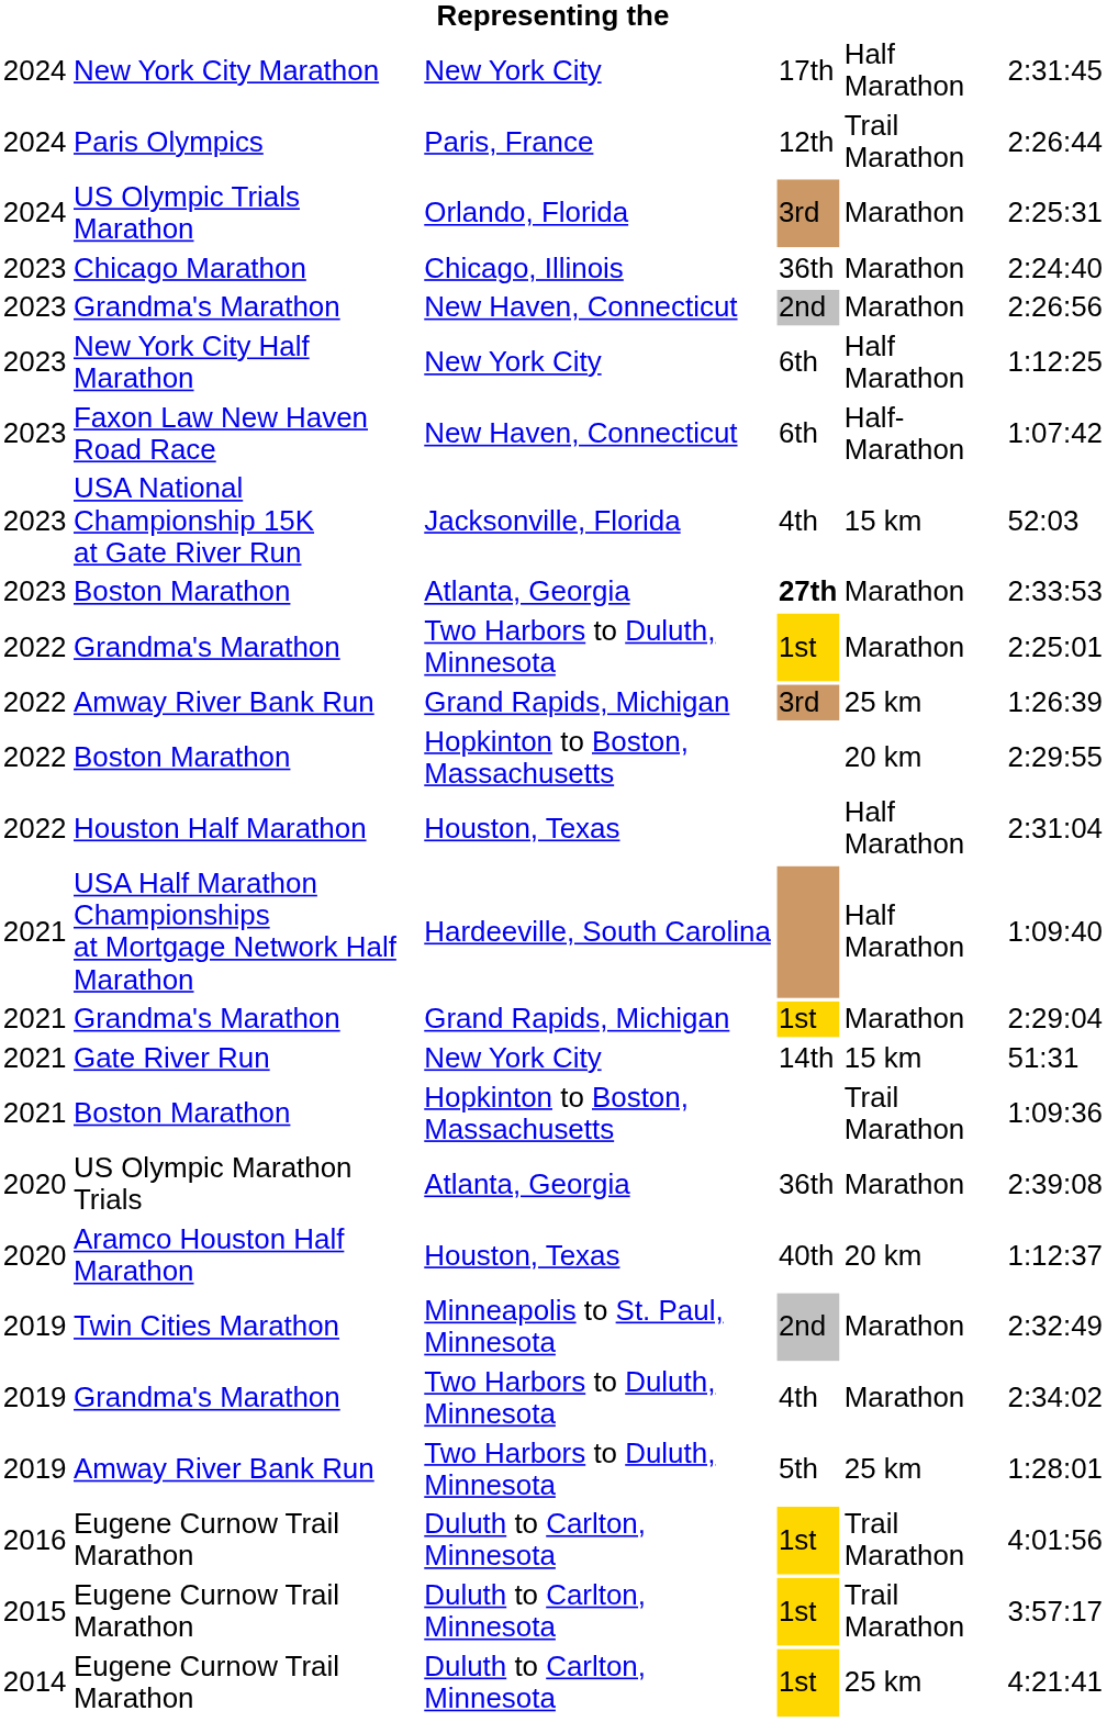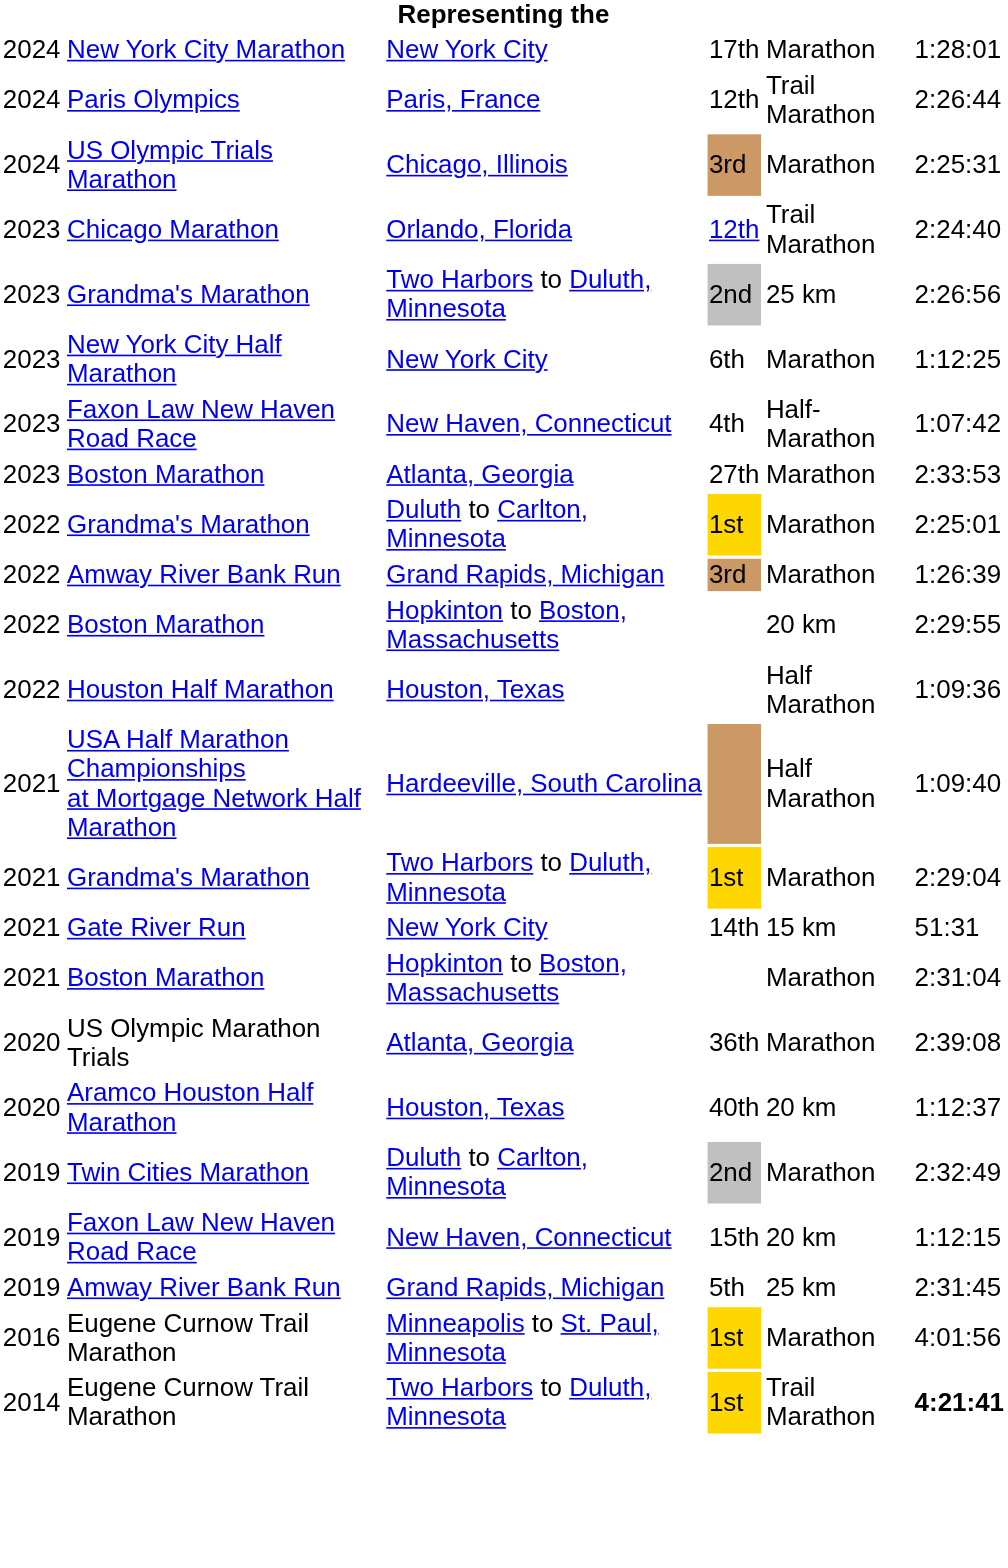 <table>
 <tr>
 <th colspan="6">Representing the </th>
 </tr>
 <tr>
 <td>2024</td>
 <td><a href='#'>New York City Marathon</a></td>
 <td><a href='#'>New York City</a></td>
 <td>17th</td>
-<td>Half Marathon</td>
-<td>2:31:45</td>
+<td>Marathon</td>
+<td>1:28:01</td>
 </tr>
 <tr>
 <td>2024</td>
 <td><a href='#'>Paris Olympics</a></td>
 <td><a href='#'>Paris, France</a></td>
 <td>12th</td>
 <td>Trail Marathon</td>
 <td>2:26:44</td>
 </tr>
 <tr>
 <td>2024</td>
 <td><a href='#'>US Olympic Trials Marathon</a></td>
-<td><a href='#'>Orlando, Florida</a></td>
+<td><a href='#'>Chicago, Illinois</a></td>
 <td bgcolor="cc9966">3rd</td>
 <td>Marathon</td>
 <td>2:25:31</td>
 </tr>
 <tr>
 <td>2023</td>
 <td><a href='#'>Chicago Marathon</a></td>
-<td><a href='#'>Chicago, Illinois</a></td>
-<td>36th</td>
-<td>Marathon</td>
+<td><a href='#'>Orlando, Florida</a></td>
+<td><a href='#'>12th</a></td>
+<td>Trail Marathon</td>
 <td>2:24:40</td>
 </tr>
 <tr>
 <td>2023</td>
 <td><a href='#'>Grandma's Marathon</a></td>
-<td><a href='#'>New Haven, Connecticut</a></td>
+<td><a href='#'>Two Harbors</a> to <a href='#'>Duluth, Minnesota</a></td>
 <td bgcolor="silver">2nd</td>
-<td>Marathon</td>
+<td>25 km</td>
 <td>2:26:56</td>
 </tr>
 <tr>
 <td>2023</td>
 <td><a href='#'>New York City Half Marathon</a></td>
 <td><a href='#'>New York City</a></td>
 <td>6th</td>
-<td>Half Marathon</td>
+<td>Marathon</td>
 <td>1:12:25</td>
 </tr>
 <tr>
 <td>2023</td>
 <td><a href='#'>Faxon Law New Haven Road Race</a></td>
 <td><a href='#'>New Haven, Connecticut</a></td>
-<td>6th</td>
+<td>4th</td>
 <td>Half-Marathon</td>
 <td>1:07:42</td>
 </tr>
 <tr>
 <td>2023</td>
-<td><a href='#'>USA National Championship 15K<br>at Gate River Run</a></td>
-<td><a href='#'>Jacksonville, Florida</a></td>
-<td>4th</td>
-<td>15 km</td>
-<td>52:03</td>
-</tr>
-<tr>
-<td>2023</td>
 <td><a href='#'>Boston Marathon</a></td>
 <td><a href='#'>Atlanta, Georgia</a></td>
-<td><strong>27th</strong></td>
+<td>27th</td>
 <td>Marathon</td>
 <td>2:33:53</td>
 </tr>
 <tr>
 <td>2022</td>
 <td><a href='#'>Grandma's Marathon</a></td>
-<td><a href='#'>Two Harbors</a> to <a href='#'>Duluth, Minnesota</a></td>
+<td><a href='#'>Duluth</a> to <a href='#'>Carlton, Minnesota</a></td>
 <td bgcolor="gold">1st</td>
 <td>Marathon</td>
 <td>2:25:01</td>
 </tr>
 <tr>
 <td>2022</td>
 <td><a href='#'>Amway River Bank Run</a></td>
 <td><a href='#'>Grand Rapids, Michigan</a></td>
 <td bgcolor="cc9966">3rd</td>
-<td>25 km</td>
+<td>Marathon</td>
 <td>1:26:39</td>
 </tr>
 <tr>
 <td>2022</td>
 <td><a href='#'>Boston Marathon</a></td>
 <td><a href='#'>Hopkinton</a> to <a href='#'>Boston, Massachusetts</a></td>
 <td></td>
 <td>20 km</td>
 <td>2:29:55</td>
 </tr>
 <tr>
 <td>2022</td>
 <td><a href='#'>Houston Half Marathon</a></td>
 <td><a href='#'>Houston, Texas</a></td>
 <td bgcolor=></td>
 <td>Half Marathon</td>
-<td>2:31:04</td>
+<td>1:09:36</td>
 </tr>
 <tr>
 <td>2021</td>
 <td><a href='#'>USA Half Marathon Championships<br> at Mortgage Network Half Marathon</a></td>
 <td><a href='#'>Hardeeville, South Carolina</a></td>
 <td bgcolor="cc9966"></td>
 <td>Half Marathon</td>
 <td>1:09:40</td>
 </tr>
 <tr>
 <td>2021</td>
 <td><a href='#'>Grandma's Marathon</a></td>
-<td><a href='#'>Grand Rapids, Michigan</a></td>
+<td><a href='#'>Two Harbors</a> to <a href='#'>Duluth, Minnesota</a></td>
 <td bgcolor="gold">1st</td>
 <td>Marathon</td>
 <td>2:29:04</td>
 </tr>
 <tr>
 <td>2021</td>
 <td><a href='#'>Gate River Run</a></td>
 <td><a href='#'>New York City</a></td>
 <td>14th</td>
 <td>15 km</td>
 <td>51:31</td>
 </tr>
 <tr>
 <td>2021</td>
 <td><a href='#'>Boston Marathon</a></td>
 <td><a href='#'>Hopkinton</a> to <a href='#'>Boston, Massachusetts</a></td>
 <td></td>
-<td>Trail Marathon</td>
-<td>1:09:36</td>
+<td>Marathon</td>
+<td>2:31:04</td>
 </tr>
 <tr>
 <td>2020</td>
 <td>US Olympic Marathon Trials</td>
 <td><a href='#'>Atlanta, Georgia</a></td>
 <td>36th</td>
 <td>Marathon</td>
 <td>2:39:08</td>
 </tr>
 <tr>
 <td>2020</td>
 <td><a href='#'>Aramco Houston Half Marathon</a></td>
 <td><a href='#'>Houston, Texas</a></td>
 <td>40th</td>
 <td>20 km</td>
 <td>1:12:37</td>
 </tr>
 <tr>
 <td>2019</td>
 <td><a href='#'>Twin Cities Marathon</a></td>
-<td><a href='#'>Minneapolis</a> to <a href='#'>St. Paul, Minnesota</a></td>
+<td><a href='#'>Duluth</a> to <a href='#'>Carlton, Minnesota</a></td>
 <td bgcolor="silver">2nd</td>
 <td>Marathon</td>
 <td>2:32:49</td>
 </tr>
 <tr>
 <td>2019</td>
-<td><a href='#'>Grandma's Marathon</a></td>
-<td><a href='#'>Two Harbors</a> to <a href='#'>Duluth, Minnesota</a></td>
-<td>4th</td>
-<td>Marathon</td>
-<td>2:34:02</td>
+<td><a href='#'>Faxon Law New Haven Road Race</a></td>
+<td><a href='#'>New Haven, Connecticut</a></td>
+<td>15th</td>
+<td>20 km</td>
+<td>1:12:15</td>
 </tr>
 <tr>
 <td>2019</td>
 <td><a href='#'>Amway River Bank Run</a></td>
-<td><a href='#'>Two Harbors</a> to <a href='#'>Duluth, Minnesota</a></td>
+<td><a href='#'>Grand Rapids, Michigan</a></td>
 <td>5th</td>
 <td>25 km</td>
-<td>1:28:01</td>
+<td>2:31:45</td>
 </tr>
 <tr>
 <td>2016</td>
 <td>Eugene Curnow Trail Marathon</td>
-<td><a href='#'>Duluth</a> to <a href='#'>Carlton, Minnesota</a></td>
+<td><a href='#'>Minneapolis</a> to <a href='#'>St. Paul, Minnesota</a></td>
 <td bgcolor="gold">1st</td>
-<td>Trail Marathon</td>
+<td>Marathon</td>
 <td>4:01:56</td>
-</tr>
-<tr>
-<td>2015</td>
-<td>Eugene Curnow Trail Marathon</td>
-<td><a href='#'>Duluth</a> to <a href='#'>Carlton, Minnesota</a></td>
-<td bgcolor="gold">1st</td>
-<td>Trail Marathon</td>
-<td>3:57:17</td>
 </tr>
 <tr>
 <td>2014</td>
 <td>Eugene Curnow Trail Marathon</td>
-<td><a href='#'>Duluth</a> to <a href='#'>Carlton, Minnesota</a></td>
+<td><a href='#'>Two Harbors</a> to <a href='#'>Duluth, Minnesota</a></td>
 <td bgcolor="gold">1st</td>
-<td>25 km</td>
-<td>4:21:41</td>
+<td>Trail Marathon</td>
+<td><strong>4:21:41</strong></td>
 </tr>
 </table>
